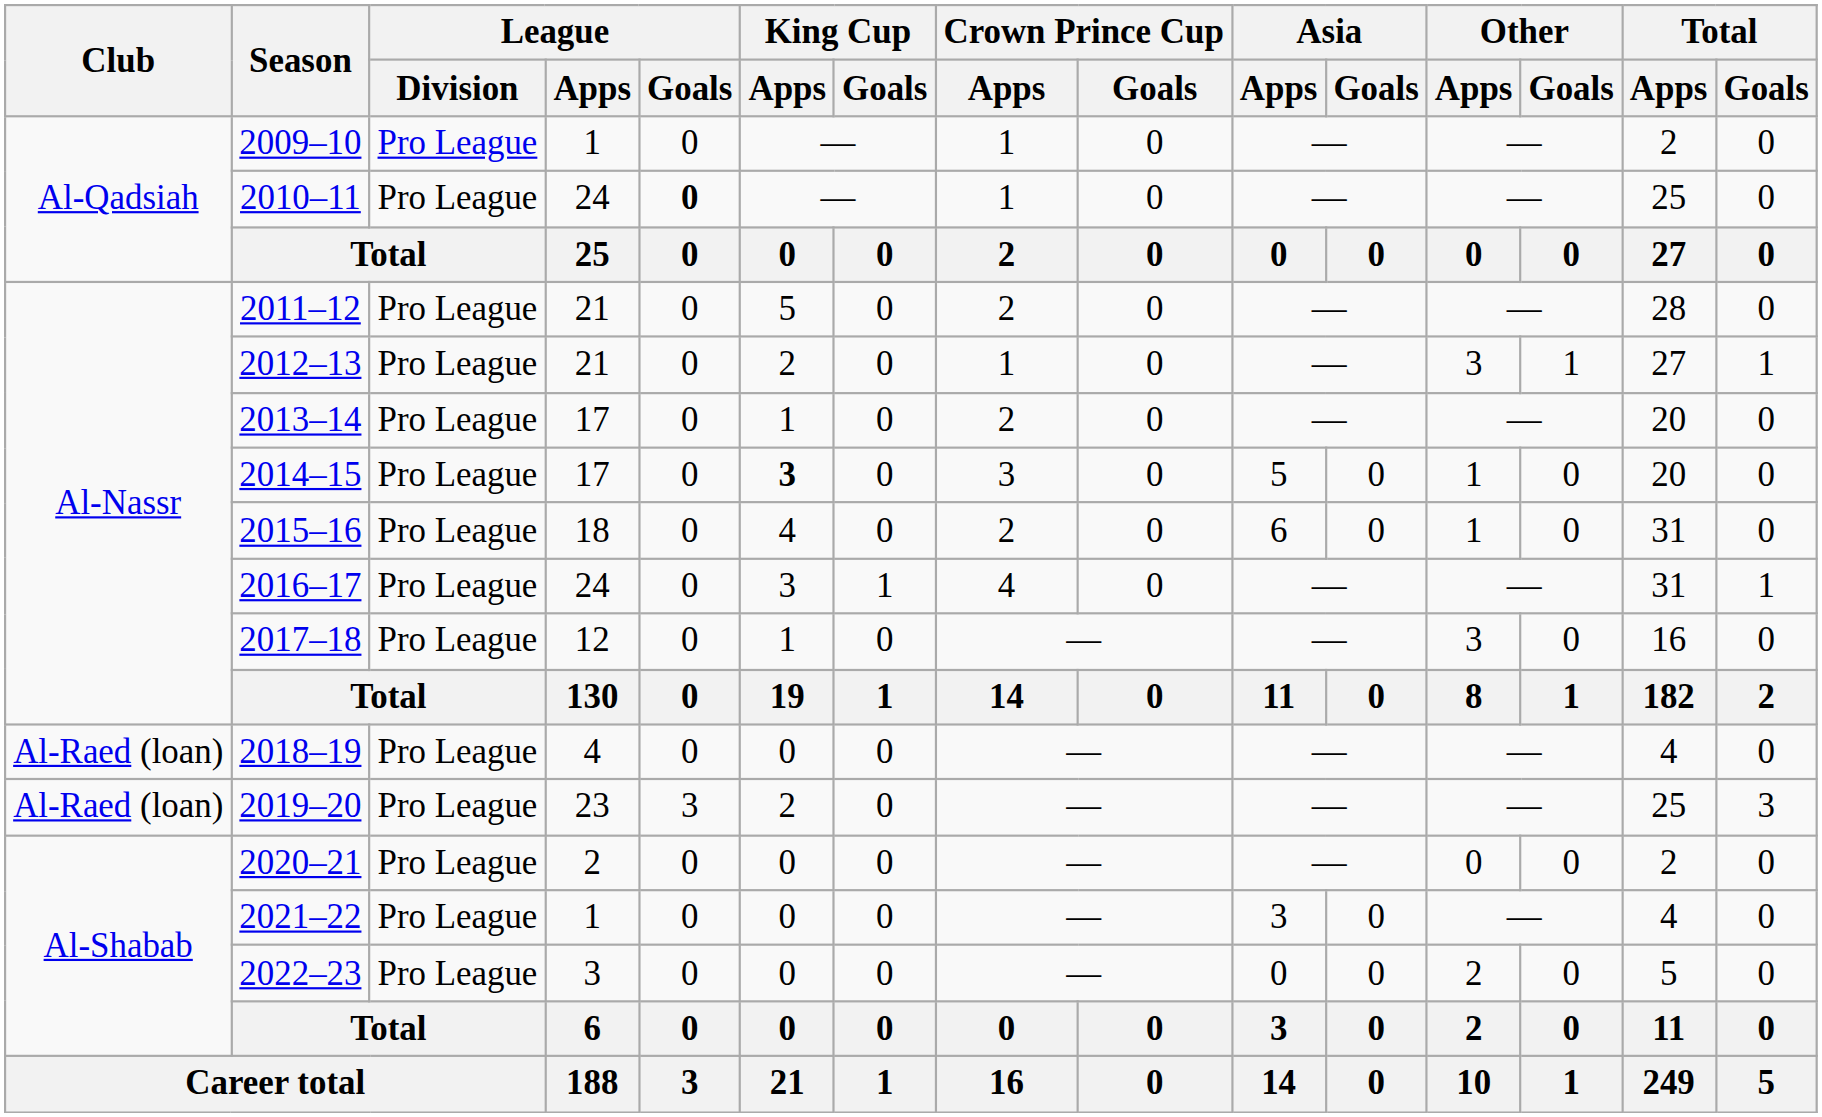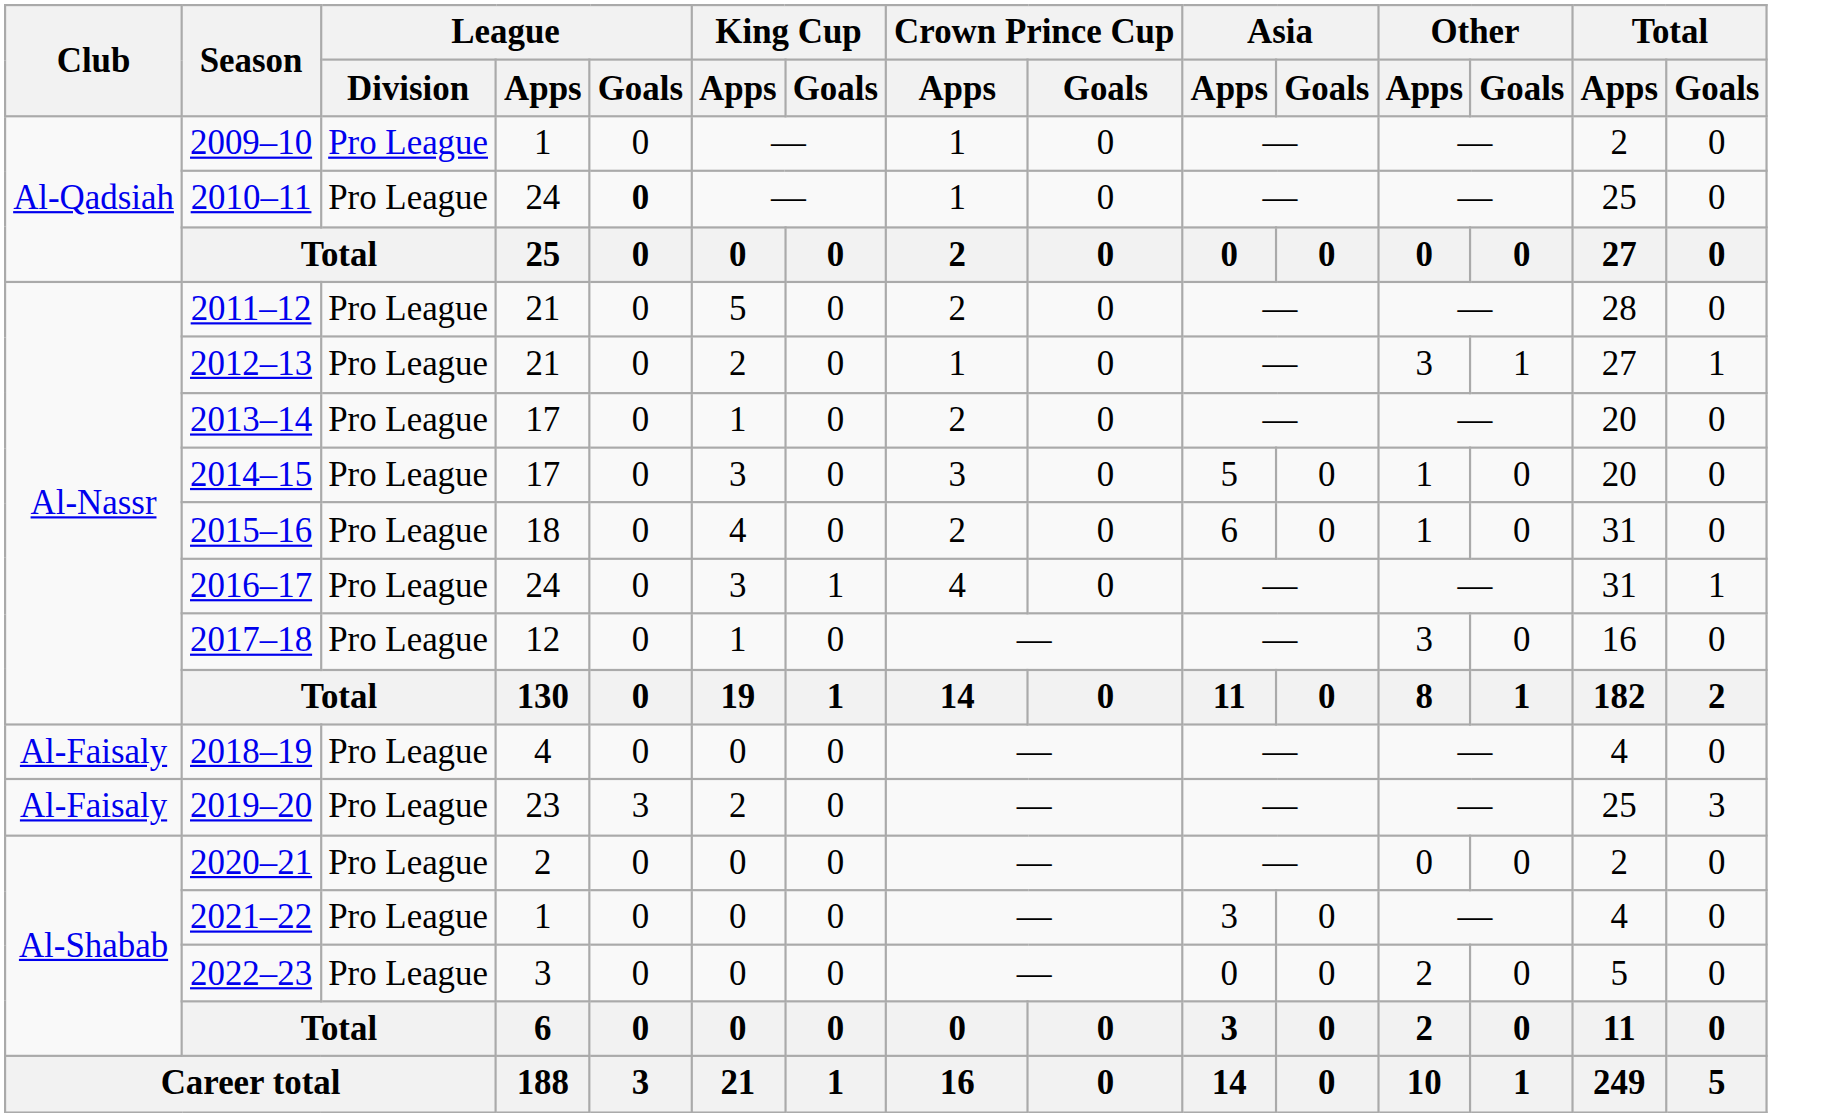 <table class=wikitable style=text-align:center>
 <tr>
 <th rowspan=2>Club</th>
 <th rowspan=2>Season</th>
 <th colspan=3>League</th>
 <th colspan=2>King Cup</th>
 <th colspan=2>Crown Prince Cup</th>
 <th colspan=2>Asia</th>
 <th colspan=2>Other</th>
 <th colspan=2>Total</th>
 </tr>
 <tr>
 <th>Division</th>
 <th>Apps</th>
 <th>Goals</th>
 <th>Apps</th>
 <th>Goals</th>
 <th>Apps</th>
 <th>Goals</th>
 <th>Apps</th>
 <th>Goals</th>
 <th>Apps</th>
 <th>Goals</th>
 <th>Apps</th>
 <th>Goals</th>
 </tr>
 <tr>
 <td rowspan=3><a href='#'>Al-Qadsiah</a></td>
 <td><a href='#'>2009–10</a></td>
 <td><a href='#'>Pro League</a></td>
 <td>1</td>
 <td>0</td>
 <td colspan=2>—</td>
 <td>1</td>
 <td>0</td>
 <td colspan=2>—</td>
 <td colspan=2>—</td>
 <td>2</td>
 <td>0</td>
 </tr>
 <tr>
 <td><a href='#'>2010–11</a></td>
 <td>Pro League</td>
 <td>24</td>
 <td><strong>0</strong></td>
 <td colspan=2>—</td>
 <td>1</td>
 <td>0</td>
 <td colspan=2>—</td>
 <td colspan=2>—</td>
 <td>25</td>
 <td>0</td>
 </tr>
 <tr>
 <th colspan=2>Total</th>
 <th>25</th>
 <th>0</th>
 <th>0</th>
 <th>0</th>
 <th>2</th>
 <th>0</th>
 <th>0</th>
 <th>0</th>
 <th>0</th>
 <th>0</th>
 <th>27</th>
 <th>0</th>
 </tr>
 <tr>
 <td rowspan=8><a href='#'>Al-Nassr</a></td>
 <td><a href='#'>2011–12</a></td>
 <td>Pro League</td>
 <td>21</td>
 <td>0</td>
 <td>5</td>
 <td>0</td>
 <td>2</td>
 <td>0</td>
 <td colspan=2>—</td>
 <td colspan=2>—</td>
 <td>28</td>
 <td>0</td>
 </tr>
 <tr>
 <td><a href='#'>2012–13</a></td>
 <td>Pro League</td>
 <td>21</td>
 <td>0</td>
 <td>2</td>
 <td>0</td>
 <td>1</td>
 <td>0</td>
 <td colspan=2>—</td>
 <td>3</td>
 <td>1</td>
 <td>27</td>
 <td>1</td>
 </tr>
 <tr>
 <td><a href='#'>2013–14</a></td>
 <td>Pro League</td>
 <td>17</td>
 <td>0</td>
 <td>1</td>
 <td>0</td>
 <td>2</td>
 <td>0</td>
 <td colspan=2>—</td>
 <td colspan=2>—</td>
 <td>20</td>
 <td>0</td>
 </tr>
 <tr>
 <td><a href='#'>2014–15</a></td>
 <td>Pro League</td>
 <td>17</td>
 <td>0</td>
-<td><strong>3</strong></td>
+<td>3</td>
 <td>0</td>
 <td>3</td>
 <td>0</td>
 <td>5</td>
 <td>0</td>
 <td>1</td>
 <td>0</td>
 <td>20</td>
 <td>0</td>
 </tr>
 <tr>
 <td><a href='#'>2015–16</a></td>
 <td>Pro League</td>
 <td>18</td>
 <td>0</td>
 <td>4</td>
 <td>0</td>
 <td>2</td>
 <td>0</td>
 <td>6</td>
 <td>0</td>
 <td>1</td>
 <td>0</td>
 <td>31</td>
 <td>0</td>
 </tr>
 <tr>
 <td><a href='#'>2016–17</a></td>
 <td>Pro League</td>
 <td>24</td>
 <td>0</td>
 <td>3</td>
 <td>1</td>
 <td>4</td>
 <td>0</td>
 <td colspan=2>—</td>
 <td colspan=2>—</td>
 <td>31</td>
 <td>1</td>
 </tr>
 <tr>
 <td><a href='#'>2017–18</a></td>
 <td>Pro League</td>
 <td>12</td>
 <td>0</td>
 <td>1</td>
 <td>0</td>
 <td colspan=2>—</td>
 <td colspan=2>—</td>
 <td>3</td>
 <td>0</td>
 <td>16</td>
 <td>0</td>
 </tr>
 <tr>
 <th colspan=2>Total</th>
 <th>130</th>
 <th>0</th>
 <th>19</th>
 <th>1</th>
 <th>14</th>
 <th>0</th>
 <th>11</th>
 <th>0</th>
 <th>8</th>
 <th>1</th>
 <th>182</th>
 <th>2</th>
 </tr>
 <tr>
-<td><a href='#'>Al-Raed</a> (loan)</td>
+<td rowspan=1><a href='#'>Al-Faisaly</a></td>
 <td><a href='#'>2018–19</a></td>
 <td>Pro League</td>
 <td>4</td>
 <td>0</td>
 <td>0</td>
 <td>0</td>
 <td colspan=2>—</td>
 <td colspan=2>—</td>
 <td colspan=2>—</td>
 <td>4</td>
 <td>0</td>
 </tr>
 <tr>
-<td><a href='#'>Al-Raed</a> (loan)</td>
+<td rowspan=1><a href='#'>Al-Faisaly</a></td>
 <td><a href='#'>2019–20</a></td>
 <td>Pro League</td>
 <td>23</td>
 <td>3</td>
 <td>2</td>
 <td>0</td>
 <td colspan=2>—</td>
 <td colspan=2>—</td>
 <td colspan=2>—</td>
 <td>25</td>
 <td>3</td>
 </tr>
 <tr>
 <td rowspan=4><a href='#'>Al-Shabab</a></td>
 <td><a href='#'>2020–21</a></td>
 <td>Pro League</td>
 <td>2</td>
 <td>0</td>
 <td>0</td>
 <td>0</td>
 <td colspan=2>—</td>
 <td colspan=2>—</td>
 <td>0</td>
 <td>0</td>
 <td>2</td>
 <td>0</td>
 </tr>
 <tr>
 <td><a href='#'>2021–22</a></td>
 <td>Pro League</td>
 <td>1</td>
 <td>0</td>
 <td>0</td>
 <td>0</td>
 <td colspan=2>—</td>
 <td>3</td>
 <td>0</td>
 <td colspan=2>—</td>
 <td>4</td>
 <td>0</td>
 </tr>
 <tr>
 <td><a href='#'>2022–23</a></td>
 <td>Pro League</td>
 <td>3</td>
 <td>0</td>
 <td>0</td>
 <td>0</td>
 <td colspan=2>—</td>
 <td>0</td>
 <td>0</td>
 <td>2</td>
 <td>0</td>
 <td>5</td>
 <td>0</td>
 </tr>
 <tr>
 <th colspan=2>Total</th>
 <th>6</th>
 <th>0</th>
 <th>0</th>
 <th>0</th>
 <th>0</th>
 <th>0</th>
 <th>3</th>
 <th>0</th>
 <th>2</th>
 <th>0</th>
 <th>11</th>
 <th>0</th>
 </tr>
 <tr>
 <th colspan="3">Career total</th>
 <th>188</th>
 <th>3</th>
 <th>21</th>
 <th>1</th>
 <th>16</th>
 <th>0</th>
 <th>14</th>
 <th>0</th>
 <th>10</th>
 <th>1</th>
 <th>249</th>
 <th>5</th>
 </tr>
 </table>
